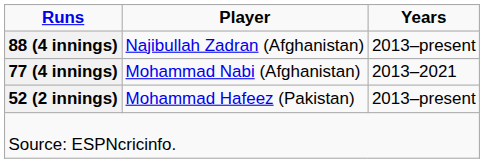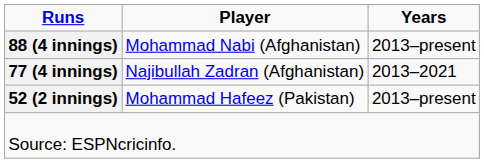 <table class="wikitable">
 <tr>
 <td align="center"><strong><a href='#'>Runs</a></strong></td>
 <td align="center"><strong>Player</strong></td>
 <td align="center"><strong>Years</strong></td>
 </tr>
 <tr>
 <th>88 (4 innings)</th>
-<td><a href='#'>Najibullah Zadran</a> (Afghanistan)</td>
+<td><a href='#'>Mohammad Nabi</a> (Afghanistan)</td>
 <td>2013–present</td>
 </tr>
 <tr>
 <th>77 (4 innings)</th>
-<td><a href='#'>Mohammad Nabi</a> (Afghanistan)</td>
+<td><a href='#'>Najibullah Zadran</a> (Afghanistan)</td>
 <td>2013–2021</td>
 </tr>
 <tr>
 <th>52 (2 innings)</th>
 <td><a href='#'>Mohammad Hafeez</a> (Pakistan)</td>
 <td>2013–present</td>
 </tr>
 <tr>
 <td colspan="4"><br>Source: ESPNcricinfo.</td>
 </tr>
 </table>
